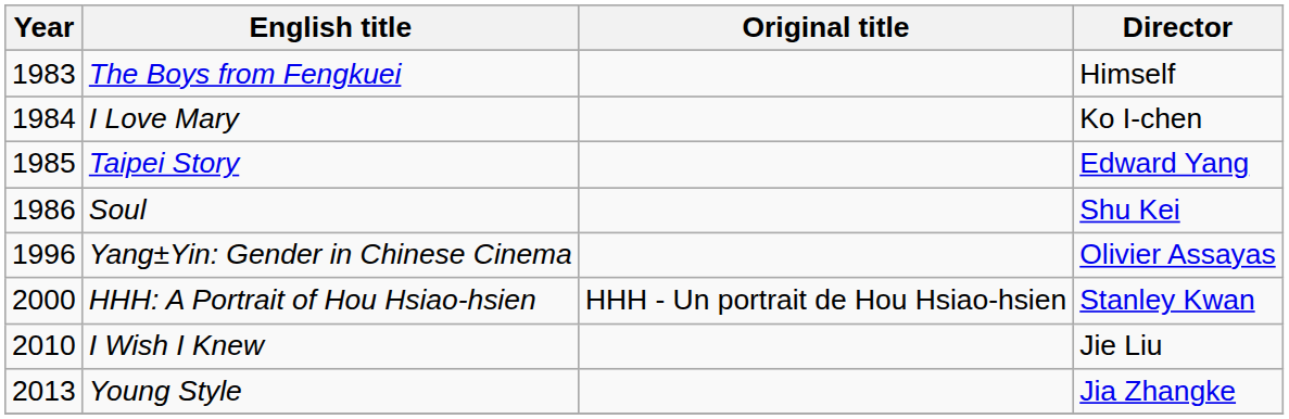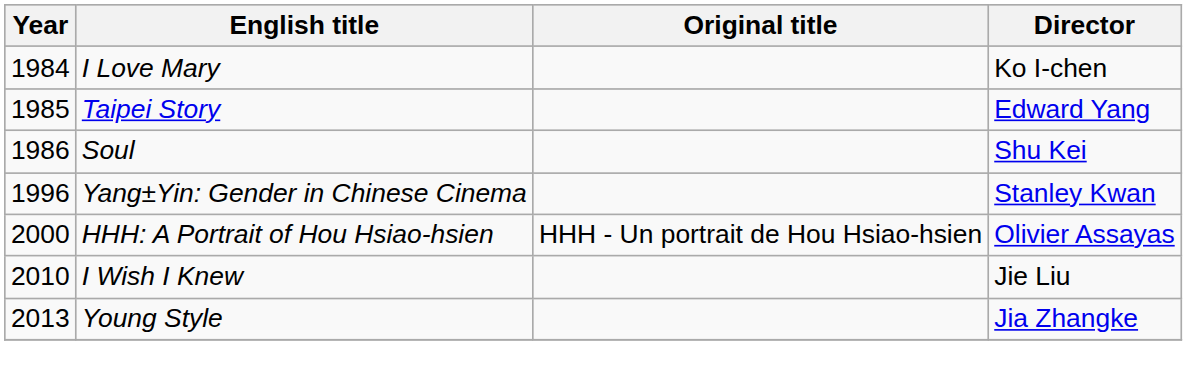 <table class="wikitable sortable">
 <tr>
 <th>Year</th>
 <th>English title</th>
 <th>Original title</th>
 <th>Director</th>
-</tr>
-<tr>
-<td>1983</td>
-<td><em><a href='#'>The Boys from Fengkuei</a></em></td>
-<td></td>
-<td>Himself</td>
 </tr>
 <tr>
 <td>1984</td>
 <td><em>I Love Mary</em></td>
 <td></td>
 <td>Ko I-chen</td>
 </tr>
 <tr>
 <td>1985</td>
 <td><em><a href='#'>Taipei Story</a></em></td>
 <td></td>
 <td><a href='#'>Edward Yang</a></td>
 </tr>
 <tr>
 <td>1986</td>
 <td><em>Soul</em></td>
 <td></td>
 <td><a href='#'>Shu Kei</a></td>
 </tr>
 <tr>
 <td>1996</td>
 <td><em>Yang±Yin: Gender in Chinese Cinema</em></td>
 <td></td>
-<td><a href='#'>Olivier Assayas</a></td>
+<td><a href='#'>Stanley Kwan</a></td>
 </tr>
 <tr>
 <td>2000</td>
 <td><em>HHH: A Portrait of Hou Hsiao-hsien</em></td>
 <td>HHH - Un portrait de Hou Hsiao-hsien</td>
-<td><a href='#'>Stanley Kwan</a></td>
+<td><a href='#'>Olivier Assayas</a></td>
 </tr>
 <tr>
 <td>2010</td>
 <td><em>I Wish I Knew</em></td>
 <td></td>
 <td>Jie Liu</td>
 </tr>
 <tr>
 <td>2013</td>
 <td><em>Young Style</em></td>
 <td></td>
 <td><a href='#'>Jia Zhangke</a></td>
 </tr>
 <tr>
 </tr>
 </table>
